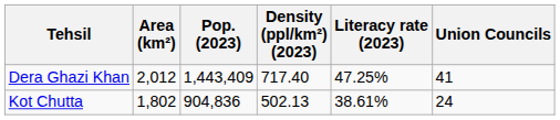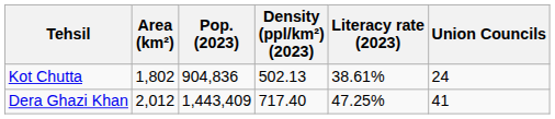 <table class="wikitable sortable static-row-numbers static-row-header-hash">
 <tr>
 <th>Tehsil</th>
 <th>Area<br>(km²)</th>
 <th>Pop.<br>(2023)</th>
 <th>Density<br>(ppl/km²)<br>(2023)</th>
 <th>Literacy rate<br>(2023)</th>
 <th>Union Councils</th>
 </tr>
 <tr>
+<td><a href='#'>Kot Chutta</a></td>
+<td>1,802</td>
+<td>904,836</td>
+<td>502.13</td>
+<td>38.61%</td>
+<td>24</td>
+</tr>
+<tr>
 <td><a href='#'>Dera Ghazi Khan</a></td>
 <td>2,012</td>
 <td>1,443,409</td>
 <td>717.40</td>
 <td>47.25%</td>
 <td>41</td>
 </tr>
-<tr>
-<td><a href='#'>Kot Chutta</a></td>
-<td>1,802</td>
-<td>904,836</td>
-<td>502.13</td>
-<td>38.61%</td>
-<td>24</td>
-</tr>
 </table>
